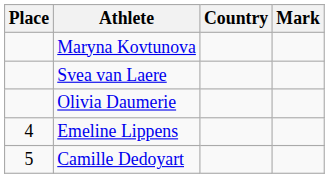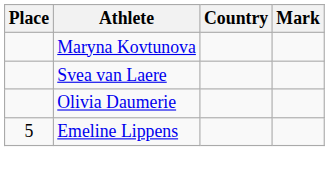 <table class="wikitable">
 <tr>
 <th>Place</th>
 <th>Athlete</th>
 <th>Country</th>
 <th>Mark</th>
 </tr>
 <tr>
 <td align=center></td>
 <td><a href='#'>Maryna Kovtunova</a></td>
 <td></td>
 <td></td>
 </tr>
 <tr>
 <td align=center></td>
 <td><a href='#'>Svea van Laere</a></td>
 <td></td>
 <td></td>
 </tr>
 <tr>
 <td align=center></td>
 <td><a href='#'>Olivia Daumerie</a></td>
 <td></td>
 <td></td>
 </tr>
 <tr>
-<td align=center>4</td>
+<td align=center>5</td>
 <td><a href='#'>Emeline Lippens</a></td>
 <td></td>
 <td></td>
 </tr>
-<tr>
-<td align=center>5</td>
-<td><a href='#'>Camille Dedoyart</a></td>
-<td></td>
-<td></td>
-</tr>
 </table>
